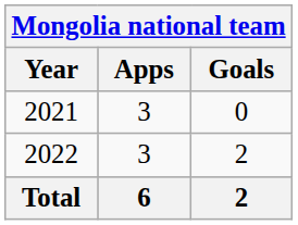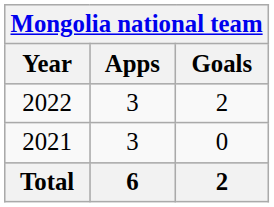 <table class="wikitable" style="text-align:center">
 <tr>
 <th colspan=3><a href='#'>Mongolia national team</a></th>
 </tr>
 <tr>
 <th>Year</th>
 <th>Apps</th>
 <th>Goals</th>
 </tr>
 <tr>
+<td>2022</td>
+<td>3</td>
+<td>2</td>
+</tr>
+<tr>
 <td>2021</td>
 <td>3</td>
 <td>0</td>
-</tr>
-<tr>
-<td>2022</td>
-<td>3</td>
-<td>2</td>
 </tr>
 <tr>
 <th>Total</th>
 <th>6</th>
 <th>2</th>
 </tr>
 </table>
